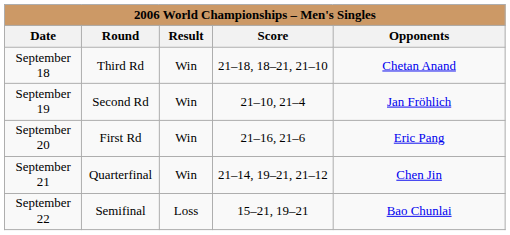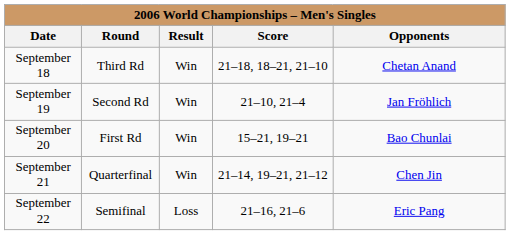 <table class="wikitable" style="font-size: 85%; text-align: center">
 <tr>
 <th colspan=5 style="background:#cc9966;">2006 World Championships – Men's Singles</th>
 </tr>
 <tr>
 <th style="width:75px;">Date</th>
 <th style="width:75px;">Round</th>
 <th style="width:50px;">Result</th>
 <th style="width:120px;">Score</th>
 <th style="width:175px;">Opponents</th>
 </tr>
 <tr>
 <td>September 18</td>
 <td>Third Rd</td>
 <td>Win</td>
 <td>21–18, 18–21, 21–10</td>
 <td> <a href='#'>Chetan Anand</a></td>
 </tr>
 <tr>
 <td>September 19</td>
 <td>Second Rd</td>
 <td>Win</td>
 <td>21–10, 21–4</td>
 <td> <a href='#'>Jan Fröhlich</a></td>
 </tr>
 <tr>
 <td>September 20</td>
 <td>First Rd</td>
 <td>Win</td>
-<td>21–16, 21–6</td>
-<td> <a href='#'>Eric Pang</a></td>
+<td>15–21, 19–21</td>
+<td> <a href='#'>Bao Chunlai</a></td>
 </tr>
 <tr>
 <td>September 21</td>
 <td>Quarterfinal</td>
 <td>Win</td>
 <td>21–14, 19–21, 21–12</td>
 <td> <a href='#'>Chen Jin</a></td>
 </tr>
 <tr>
 <td>September 22</td>
 <td>Semifinal</td>
 <td>Loss</td>
-<td>15–21, 19–21</td>
-<td> <a href='#'>Bao Chunlai</a></td>
+<td>21–16, 21–6</td>
+<td> <a href='#'>Eric Pang</a></td>
 </tr>
 </table>
